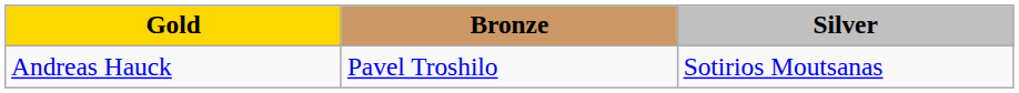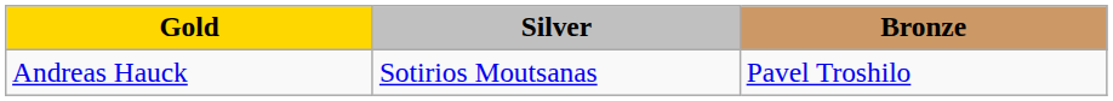 <table class="wikitable" style="text-align:left">
 <tr align="center">
 <td width=200 bgcolor=gold><strong>Gold</strong></td>
+<td width=200 bgcolor=silver><strong>Silver</strong></td>
 <td width=200 bgcolor=CC9966><strong>Bronze</strong></td>
-<td width=200 bgcolor=silver><strong>Silver</strong></td>
 </tr>
 <tr>
 <td><a href='#'>Andreas Hauck</a><br><em></em></td>
+<td><a href='#'>Sotirios Moutsanas</a><br><em></em></td>
 <td><a href='#'>Pavel Troshilo</a><br><em></em></td>
-<td><a href='#'>Sotirios Moutsanas</a><br><em></em></td>
 </tr>
 </table>
